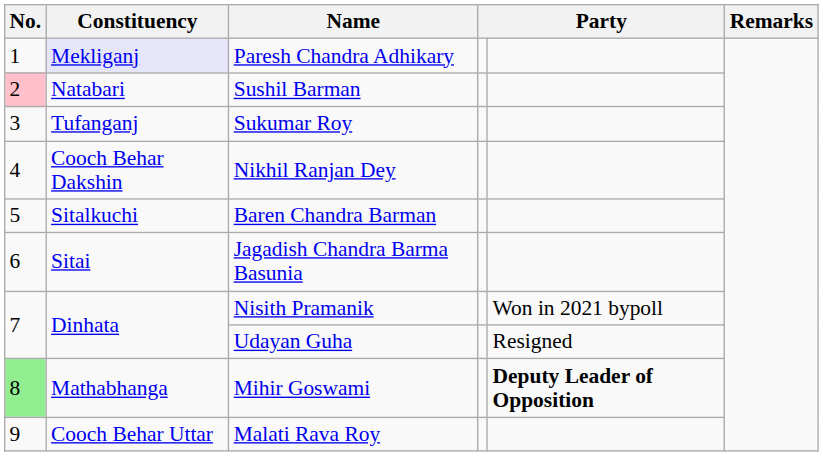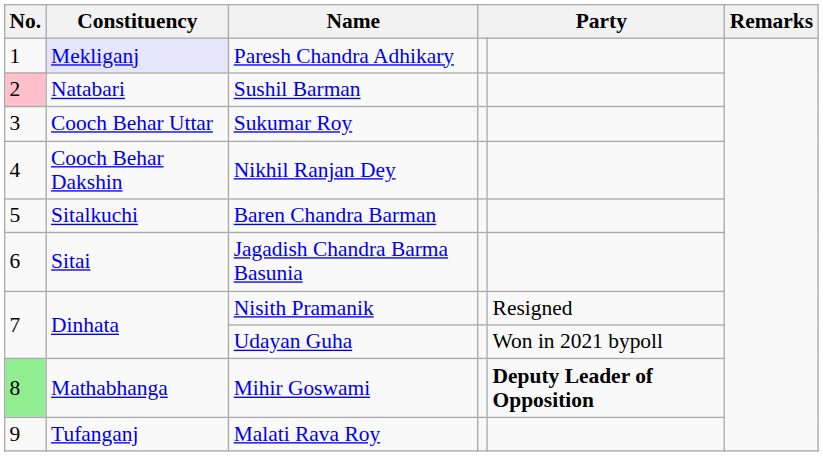 <table class="wikitable sortable">
 <tr>
 <th>No.</th>
 <th>Constituency</th>
 <th>Name</th>
 <th colspan="2">Party</th>
 <th>Remarks</th>
 </tr>
 <tr>
 <td>1</td>
 <td style="background: lavender;"><a href='#'>Mekliganj</a></td>
 <td><a href='#'>Paresh Chandra Adhikary</a></td>
 <td></td>
 <td></td>
 </tr>
 <tr>
 <td style="background: pink;">2</td>
 <td><a href='#'>Natabari</a></td>
 <td><a href='#'>Sushil Barman</a></td>
 <td></td>
 <td></td>
 </tr>
 <tr>
 <td>3</td>
-<td><a href='#'>Tufanganj</a></td>
+<td><a href='#'>Cooch Behar Uttar</a></td>
 <td><a href='#'>Sukumar Roy</a></td>
 <td></td>
 <td></td>
 </tr>
 <tr>
 <td>4</td>
 <td><a href='#'>Cooch Behar Dakshin</a></td>
 <td><a href='#'>Nikhil Ranjan Dey</a></td>
 <td></td>
 <td></td>
 </tr>
 <tr>
 <td>5</td>
 <td><a href='#'>Sitalkuchi</a></td>
 <td><a href='#'>Baren Chandra Barman</a></td>
 <td></td>
 <td></td>
 </tr>
 <tr>
 <td>6</td>
 <td><a href='#'>Sitai</a></td>
 <td><a href='#'>Jagadish Chandra Barma Basunia</a></td>
 <td></td>
 <td></td>
 </tr>
 <tr>
 <td rowspan="2">7</td>
 <td rowspan="2"><a href='#'>Dinhata</a></td>
 <td><a href='#'>Nisith Pramanik</a></td>
 <td></td>
-<td>Won in 2021 bypoll</td>
+<td>Resigned</td>
 </tr>
 <tr>
 <td><a href='#'>Udayan Guha</a></td>
 <td></td>
-<td>Resigned</td>
+<td>Won in 2021 bypoll</td>
 </tr>
 <tr>
 <td style="background: lightgreen;">8</td>
 <td><a href='#'>Mathabhanga</a></td>
 <td><a href='#'>Mihir Goswami</a></td>
 <td></td>
 <td><strong>Deputy Leader of Opposition</strong></td>
 </tr>
 <tr>
 <td>9</td>
-<td><a href='#'>Cooch Behar Uttar</a></td>
+<td><a href='#'>Tufanganj</a></td>
 <td><a href='#'>Malati Rava Roy</a></td>
 <td></td>
 <td></td>
 </tr>
 </table>
